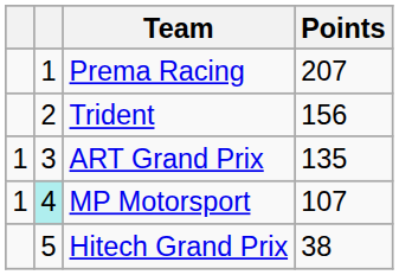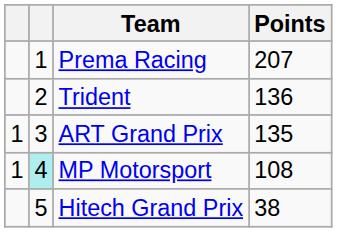 <table class="wikitable" style="font-size: 85%;">
 <tr>
 <th></th>
 <th></th>
 <th>Team</th>
 <th>Points</th>
 </tr>
 <tr>
 <td align="left"></td>
 <td align="center">1</td>
 <td> <a href='#'>Prema Racing</a></td>
 <td>207</td>
 </tr>
 <tr>
 <td align="left"></td>
 <td align="center">2</td>
 <td> <a href='#'>Trident</a></td>
-<td>156</td>
+<td>136</td>
 </tr>
 <tr>
 <td align="left"> 1</td>
 <td align="center">3</td>
 <td> <a href='#'>ART Grand Prix</a></td>
 <td>135</td>
 </tr>
 <tr>
 <td align="left"> 1</td>
 <td align="center" style="background: paleturquoise;">4</td>
 <td> <a href='#'>MP Motorsport</a></td>
-<td>107</td>
+<td>108</td>
 </tr>
 <tr>
 <td align="left"></td>
 <td align="center">5</td>
 <td> <a href='#'>Hitech Grand Prix</a></td>
 <td>38</td>
 </tr>
 </table>
